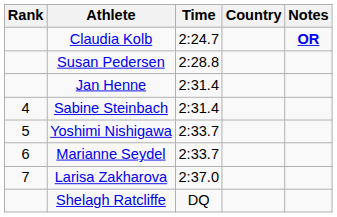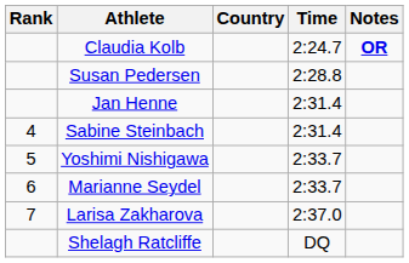 <table class="wikitable sortable" style="text-align:center">
 <tr>
 <th>Rank</th>
 <th>Athlete</th>
+<th>Country</th>
 <th>Time</th>
-<th>Country</th>
 <th>Notes</th>
 </tr>
 <tr>
 <td></td>
 <td><a href='#'>Claudia Kolb</a></td>
+<td align=left></td>
 <td>2:24.7</td>
-<td align=left></td>
 <td><strong><a href='#'>OR</a></strong></td>
 </tr>
 <tr>
 <td></td>
 <td><a href='#'>Susan Pedersen</a></td>
+<td align=left></td>
 <td>2:28.8</td>
-<td align=left></td>
 <td><strong>  </strong></td>
 </tr>
 <tr>
 <td></td>
 <td><a href='#'>Jan Henne</a></td>
+<td align=left></td>
 <td>2:31.4</td>
-<td align=left></td>
 <td><strong> </strong></td>
 </tr>
 <tr>
 <td>4</td>
 <td><a href='#'>Sabine Steinbach</a></td>
+<td align=left></td>
 <td>2:31.4</td>
-<td align=left></td>
 <td><strong> </strong></td>
 </tr>
 <tr>
 <td>5</td>
 <td><a href='#'>Yoshimi Nishigawa</a></td>
+<td align=left></td>
 <td>2:33.7</td>
-<td align=left></td>
 <td><strong> </strong></td>
 </tr>
 <tr>
 <td>6</td>
 <td><a href='#'>Marianne Seydel</a></td>
+<td align=left></td>
 <td>2:33.7</td>
-<td align=left></td>
 <td><strong> </strong></td>
 </tr>
 <tr>
 <td>7</td>
 <td><a href='#'>Larisa Zakharova</a></td>
+<td align=left></td>
 <td>2:37.0</td>
-<td align=left></td>
 <td><strong> </strong></td>
 </tr>
 <tr>
 <td></td>
 <td><a href='#'>Shelagh Ratcliffe</a></td>
+<td align=left></td>
 <td>DQ</td>
-<td align=left></td>
 <td><strong> </strong></td>
 </tr>
 </table>
